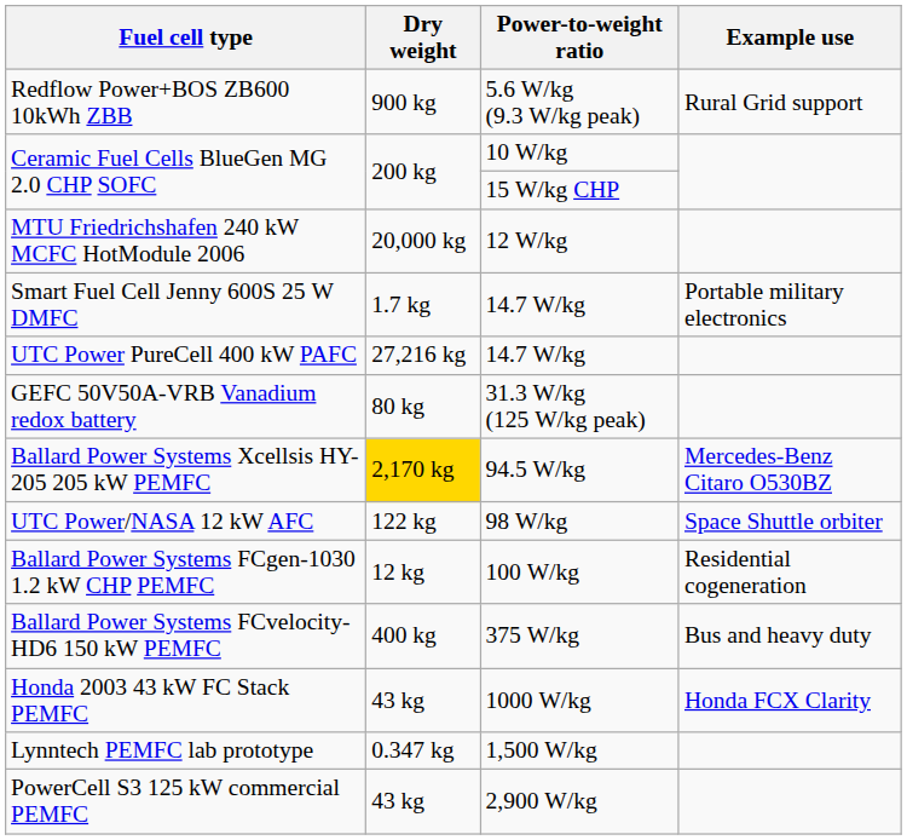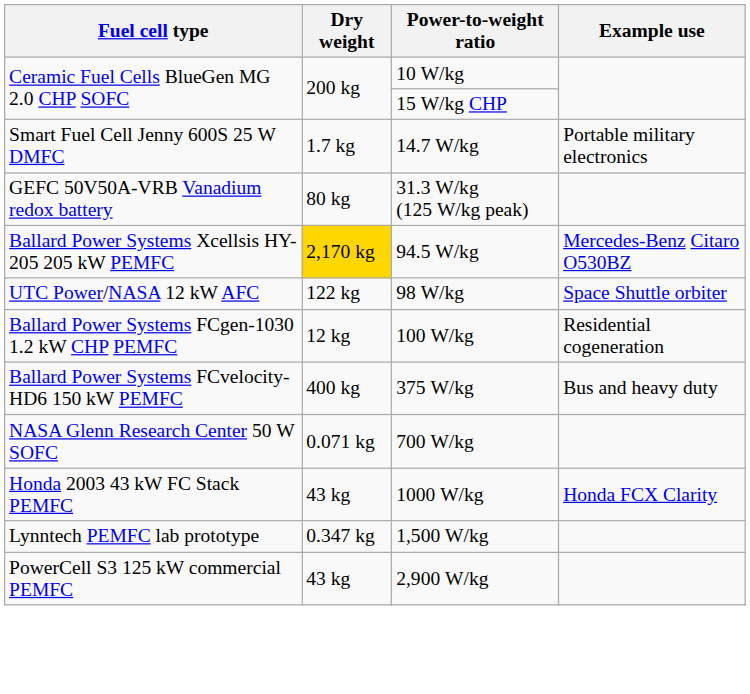 <table class="wikitable sortable mw-collapsible mw-collapsed">
 <tr>
 <th><a href='#'>Fuel cell</a> type</th>
 <th data-sort-type="number">Dry weight</th>
 <th data-sort-type="number">Power-to-weight ratio</th>
 <th>Example use</th>
-</tr>
-<tr>
-<td>Redflow Power+BOS ZB600 10kWh <a href='#'>ZBB</a></td>
-<td>900 kg</td>
-<td>5.6 W/kg (9.3 W/kg peak)</td>
-<td>Rural Grid support</td>
 </tr>
 <tr>
 <td rowspan=2><a href='#'>Ceramic Fuel Cells</a> BlueGen MG 2.0 <a href='#'>CHP</a> <a href='#'>SOFC</a></td>
 <td rowspan=2>200 kg</td>
 <td>10 W/kg </td>
 <td rowspan=2></td>
 </tr>
 <tr>
 <td>15 W/kg <a href='#'>CHP</a></td>
 </tr>
 <tr>
-<td><a href='#'>MTU Friedrichshafen</a> 240 kW <a href='#'>MCFC</a> HotModule 2006</td>
-<td>20,000 kg</td>
-<td>12 W/kg</td>
-<td></td>
-</tr>
-<tr>
 <td>Smart Fuel Cell Jenny 600S 25 W <a href='#'>DMFC</a></td>
 <td>1.7 kg</td>
 <td>14.7 W/kg</td>
 <td>Portable military electronics</td>
-</tr>
-<tr>
-<td><a href='#'>UTC Power</a> PureCell 400 kW <a href='#'>PAFC</a></td>
-<td>27,216 kg</td>
-<td>14.7 W/kg </td>
-<td></td>
 </tr>
 <tr>
 <td>GEFC 50V50A-VRB <a href='#'>Vanadium redox battery</a></td>
 <td>80 kg</td>
 <td>31.3 W/kg (125 W/kg peak) </td>
 <td></td>
 </tr>
 <tr>
 <td><a href='#'>Ballard Power Systems</a> Xcellsis HY-205 205 kW <a href='#'>PEMFC</a></td>
 <td style="background: gold;">2,170 kg</td>
 <td>94.5 W/kg</td>
 <td><a href='#'>Mercedes-Benz</a> <a href='#'>Citaro O530BZ</a></td>
 </tr>
 <tr>
 <td><a href='#'>UTC Power</a>/<a href='#'>NASA</a> 12 kW <a href='#'>AFC</a></td>
 <td>122 kg</td>
 <td>98 W/kg</td>
 <td><a href='#'>Space Shuttle orbiter</a></td>
 </tr>
 <tr>
 <td><a href='#'>Ballard Power Systems</a> FCgen-1030 1.2 kW <a href='#'>CHP</a> <a href='#'>PEMFC</a></td>
 <td>12 kg</td>
 <td>100 W/kg</td>
 <td>Residential cogeneration</td>
 </tr>
 <tr>
 <td><a href='#'>Ballard Power Systems</a> FCvelocity-HD6 150 kW <a href='#'>PEMFC</a></td>
 <td>400 kg</td>
 <td>375 W/kg</td>
 <td>Bus and heavy duty</td>
 </tr>
 <tr>
+<td><a href='#'>NASA Glenn Research Center</a> 50 W <a href='#'>SOFC</a></td>
+<td>0.071 kg</td>
+<td>700 W/kg</td>
+<td></td>
+</tr>
+<tr>
 <td><a href='#'>Honda</a> 2003 43 kW FC Stack <a href='#'>PEMFC</a></td>
 <td>43 kg </td>
 <td>1000 W/kg</td>
 <td><a href='#'>Honda FCX Clarity</a></td>
 </tr>
 <tr>
 <td>Lynntech <a href='#'>PEMFC</a> lab prototype</td>
 <td>0.347 kg </td>
 <td>1,500 W/kg</td>
 <td></td>
 </tr>
 <tr>
 <td>PowerCell S3 125 kW commercial <a href='#'>PEMFC</a></td>
 <td>43 kg </td>
 <td>2,900 W/kg</td>
 <td></td>
 </tr>
 </table>
